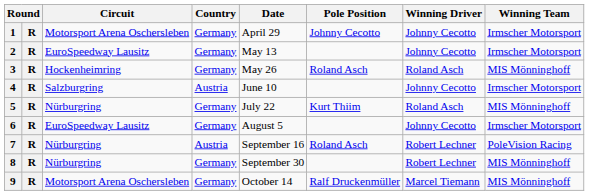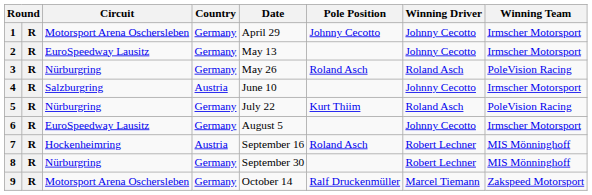 <table class="wikitable" style="font-size: 85%">
 <tr>
 <th colspan=2>Round</th>
 <th>Circuit</th>
 <th>Country</th>
 <th>Date</th>
 <th>Pole Position</th>
 <th>Winning Driver</th>
 <th>Winning Team</th>
 </tr>
 <tr>
 <th>1</th>
 <th>R</th>
 <td> <a href='#'>Motorsport Arena Oschersleben</a></td>
 <td><a href='#'>Germany</a></td>
 <td>April 29</td>
 <td> <a href='#'>Johnny Cecotto</a></td>
 <td> <a href='#'>Johnny Cecotto</a></td>
 <td> <a href='#'>Irmscher Motorsport</a></td>
 </tr>
 <tr>
 <th>2</th>
 <th>R</th>
 <td> <a href='#'>EuroSpeedway Lausitz</a></td>
 <td><a href='#'>Germany</a></td>
 <td>May 13</td>
 <td></td>
 <td> <a href='#'>Johnny Cecotto</a></td>
 <td> <a href='#'>Irmscher Motorsport</a></td>
 </tr>
 <tr>
 <th>3</th>
 <th>R</th>
-<td> <a href='#'>Hockenheimring</a></td>
+<td> <a href='#'>Nürburgring</a></td>
 <td><a href='#'>Germany</a></td>
 <td>May 26</td>
 <td> <a href='#'>Roland Asch</a></td>
 <td> <a href='#'>Roland Asch</a></td>
-<td> <a href='#'>MIS Mönninghoff</a></td>
+<td> <a href='#'>PoleVision Racing</a></td>
 </tr>
 <tr>
 <th>4</th>
 <th>R</th>
 <td> <a href='#'>Salzburgring</a></td>
 <td><a href='#'>Austria</a></td>
 <td>June 10</td>
 <td></td>
 <td> <a href='#'>Johnny Cecotto</a></td>
 <td> <a href='#'>Irmscher Motorsport</a></td>
 </tr>
 <tr>
 <th>5</th>
 <th>R</th>
 <td> <a href='#'>Nürburgring</a></td>
 <td><a href='#'>Germany</a></td>
 <td>July 22</td>
 <td> <a href='#'>Kurt Thiim</a></td>
 <td> <a href='#'>Roland Asch</a></td>
-<td> <a href='#'>MIS Mönninghoff</a></td>
+<td> <a href='#'>PoleVision Racing</a></td>
 </tr>
 <tr>
 <th>6</th>
 <th>R</th>
 <td> <a href='#'>EuroSpeedway Lausitz</a></td>
 <td><a href='#'>Germany</a></td>
 <td>August 5</td>
 <td></td>
 <td> <a href='#'>Johnny Cecotto</a></td>
 <td> <a href='#'>Irmscher Motorsport</a></td>
 </tr>
 <tr>
 <th>7</th>
 <th>R</th>
-<td> <a href='#'>Nürburgring</a></td>
+<td> <a href='#'>Hockenheimring</a></td>
 <td><a href='#'>Austria</a></td>
 <td>September 16</td>
 <td> <a href='#'>Roland Asch</a></td>
 <td> <a href='#'>Robert Lechner</a></td>
-<td> <a href='#'>PoleVision Racing</a></td>
+<td> <a href='#'>MIS Mönninghoff</a></td>
 </tr>
 <tr>
 <th>8</th>
 <th>R</th>
 <td> <a href='#'>Nürburgring</a></td>
 <td><a href='#'>Germany</a></td>
 <td>September 30</td>
 <td></td>
 <td> <a href='#'>Robert Lechner</a></td>
 <td> <a href='#'>MIS Mönninghoff</a></td>
 </tr>
 <tr>
 <th>9</th>
 <th>R</th>
 <td> <a href='#'>Motorsport Arena Oschersleben</a></td>
 <td><a href='#'>Germany</a></td>
 <td>October 14</td>
 <td> <a href='#'>Ralf Druckenmüller</a></td>
 <td> <a href='#'>Marcel Tiemann</a></td>
-<td> <a href='#'>MIS Mönninghoff</a></td>
+<td> <a href='#'>Zakspeed Motorsport</a></td>
 </tr>
 </table>
